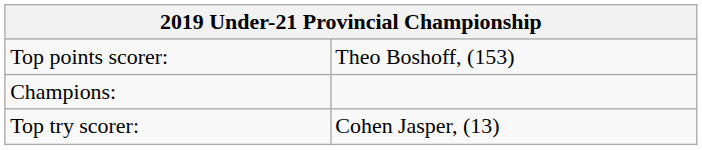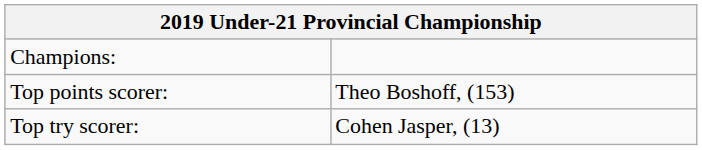 <table class="wikitable" style="text-align:left; font-size:100%; width:40%; margin:1em auto 1em auto;">
 <tr>
 <th colspan=2><strong>2019 Under-21 Provincial Championship</strong></th>
+</tr>
+<tr>
+<td>Champions:</td>
+<td></td>
 </tr>
 <tr>
 <td>Top points scorer:</td>
 <td>Theo Boshoff,  (153)</td>
 </tr>
 <tr>
-<td>Champions:</td>
-<td></td>
-</tr>
-<tr>
 <td>Top try scorer:</td>
 <td>Cohen Jasper,  (13)</td>
 </tr>
 </table>
